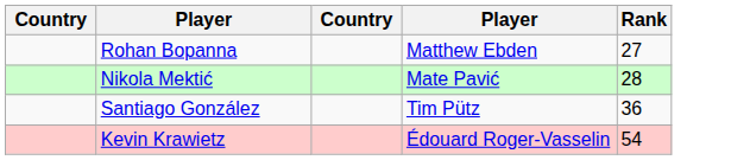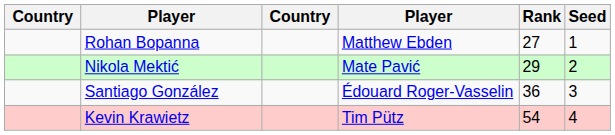 <table class="wikitable">
 <tr>
 <th width="70">Country</th>
 <th width="175">Player</th>
 <th width="70">Country</th>
 <th width="175">Player</th>
 <th>Rank</th>
+<th>Seed</th>
 </tr>
 <tr>
 <td></td>
 <td><a href='#'>Rohan Bopanna</a></td>
 <td></td>
 <td><a href='#'>Matthew Ebden</a></td>
 <td>27</td>
+<td>1</td>
 </tr>
 <tr bgcolor=#cfc>
 <td></td>
 <td><a href='#'>Nikola Mektić</a></td>
 <td></td>
 <td><a href='#'>Mate Pavić</a></td>
-<td>28</td>
+<td>29</td>
+<td>2</td>
 </tr>
 <tr>
 <td></td>
 <td><a href='#'>Santiago González</a></td>
 <td></td>
-<td><a href='#'>Tim Pütz</a></td>
+<td><a href='#'>Édouard Roger-Vasselin</a></td>
 <td>36</td>
+<td>3</td>
 </tr>
 <tr bgcolor=#fcc>
 <td></td>
 <td><a href='#'>Kevin Krawietz</a></td>
 <td></td>
-<td><a href='#'>Édouard Roger-Vasselin</a></td>
+<td><a href='#'>Tim Pütz</a></td>
 <td>54</td>
+<td>4</td>
 </tr>
 </table>
